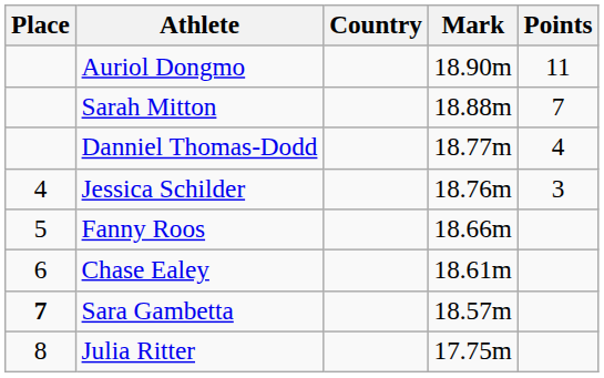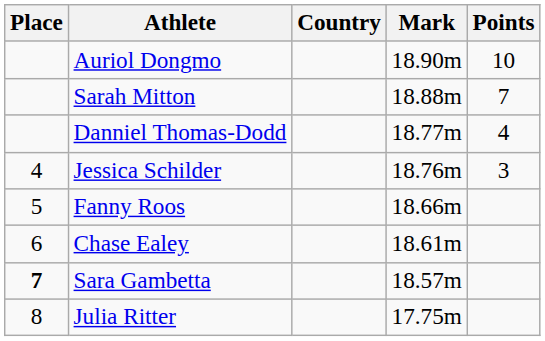 <table class="wikitable">
 <tr>
 <th>Place</th>
 <th>Athlete</th>
 <th>Country</th>
 <th>Mark</th>
 <th>Points</th>
 </tr>
 <tr>
 <td align=center></td>
 <td><a href='#'>Auriol Dongmo</a></td>
 <td></td>
 <td>18.90m</td>
-<td align=center>11</td>
+<td align=center>10</td>
 </tr>
 <tr>
 <td align=center></td>
 <td><a href='#'>Sarah Mitton</a></td>
 <td></td>
 <td>18.88m</td>
 <td align=center>7</td>
 </tr>
 <tr>
 <td align=center></td>
 <td><a href='#'>Danniel Thomas-Dodd</a></td>
 <td></td>
 <td>18.77m</td>
 <td align=center>4</td>
 </tr>
 <tr>
 <td align=center>4</td>
 <td><a href='#'>Jessica Schilder</a></td>
 <td></td>
 <td>18.76m</td>
 <td align=center>3</td>
 </tr>
 <tr>
 <td align=center>5</td>
 <td><a href='#'>Fanny Roos</a></td>
 <td></td>
 <td>18.66m</td>
 <td align=center></td>
 </tr>
 <tr>
 <td align=center>6</td>
 <td><a href='#'>Chase Ealey</a></td>
 <td></td>
 <td>18.61m</td>
 <td align=center></td>
 </tr>
 <tr>
 <td align=center><strong>7</strong></td>
 <td><a href='#'>Sara Gambetta</a></td>
 <td></td>
 <td>18.57m</td>
 <td align=center></td>
 </tr>
 <tr>
 <td align=center>8</td>
 <td><a href='#'>Julia Ritter</a></td>
 <td></td>
 <td>17.75m</td>
 <td align=center></td>
 </tr>
 </table>
